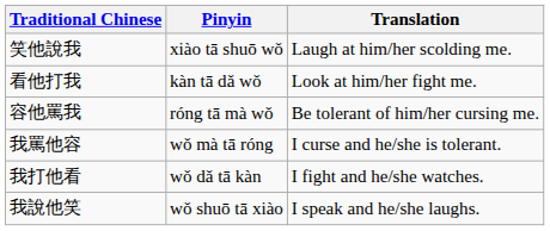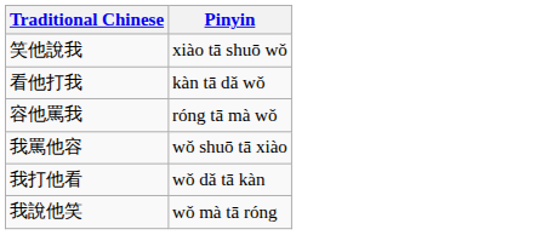 <table class="wikitable">
 <tr>
 <th><a href='#'>Traditional Chinese</a></th>
 <th><a href='#'>Pinyin</a></th>
-<th>Translation</th>
 </tr>
 <tr>
 <td>笑他說我</td>
 <td>xiào tā shuō wǒ</td>
-<td>Laugh at him/her scolding me.</td>
 </tr>
 <tr>
 <td>看他打我</td>
 <td>kàn tā dǎ wǒ</td>
-<td>Look at him/her fight me.</td>
 </tr>
 <tr>
 <td>容他罵我</td>
 <td>róng tā mà wǒ</td>
-<td>Be tolerant of him/her cursing me.</td>
 </tr>
 <tr>
 <td>我罵他容</td>
-<td>wǒ mà tā róng</td>
-<td>I curse and he/she is tolerant.</td>
+<td>wǒ shuō tā xiào</td>
 </tr>
 <tr>
 <td>我打他看</td>
 <td>wǒ dǎ tā kàn</td>
-<td>I fight and he/she watches.</td>
 </tr>
 <tr>
 <td>我說他笑</td>
-<td>wǒ shuō tā xiào</td>
-<td>I speak and he/she laughs.</td>
+<td>wǒ mà tā róng</td>
 </tr>
 </table>
